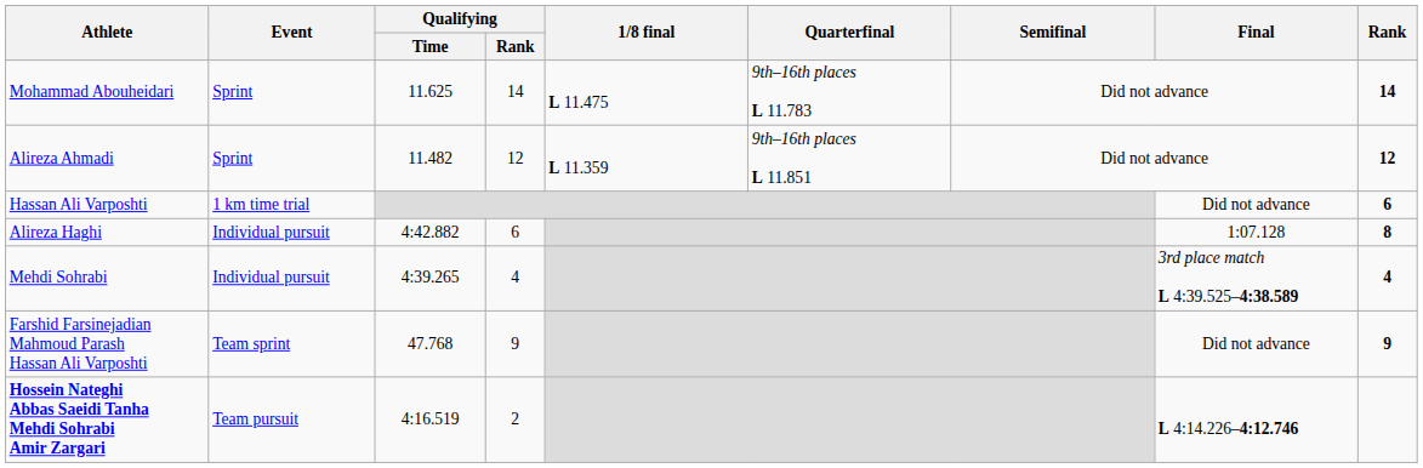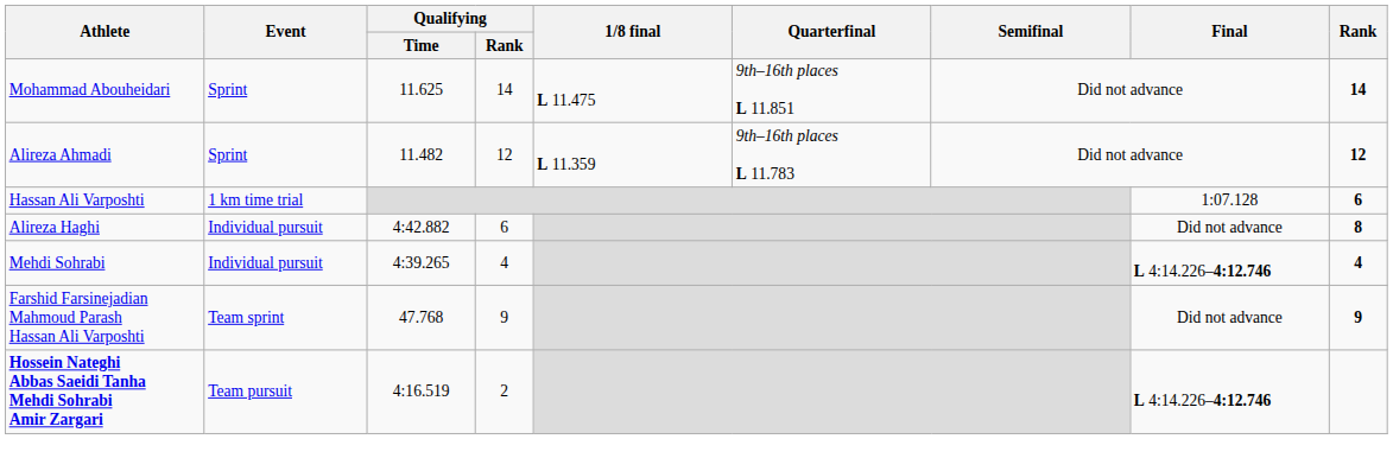 <table class="wikitable" width="98%" style="text-align:center; font-size:90%">
 <tr>
 <th rowspan="2" width="11%">Athlete</th>
 <th rowspan="2" width="9%">Event</th>
 <th colspan="2">Qualifying</th>
 <th rowspan="2" width="11%">1/8 final</th>
 <th rowspan="2" width="11%">Quarterfinal</th>
 <th rowspan="2" width="11%">Semifinal</th>
 <th rowspan="2" width="11%">Final</th>
 <th rowspan="2" width="3%">Rank</th>
 </tr>
 <tr>
 <th width="6%">Time</th>
 <th width="3%">Rank</th>
 </tr>
 <tr>
 <td align="left"><a href='#'>Mohammad Abouheidari</a></td>
 <td align="left"><a href='#'>Sprint</a></td>
 <td>11.625</td>
 <td>14 <strong></strong></td>
 <td align="left"><br><strong>L</strong> 11.475</td>
-<td align="left"><em>9th–16th places</em><br><br><strong>L</strong> 11.783</td>
+<td align="left"><em>9th–16th places</em><br><br><strong>L</strong> 11.851</td>
 <td colspan=2>Did not advance</td>
 <td align=center><strong>14</strong></td>
 </tr>
 <tr>
 <td align="left"><a href='#'>Alireza Ahmadi</a></td>
 <td align="left"><a href='#'>Sprint</a></td>
 <td>11.482</td>
 <td>12 <strong></strong></td>
 <td align="left"><br><strong>L</strong> 11.359</td>
-<td align="left"><em>9th–16th places</em><br><br><strong>L</strong> 11.851</td>
+<td align="left"><em>9th–16th places</em><br><br><strong>L</strong> 11.783</td>
 <td colspan=2>Did not advance</td>
 <td align=center><strong>12</strong></td>
 </tr>
 <tr>
 <td align="left"><a href='#'>Hassan Ali Varposhti</a></td>
 <td align="left"><a href='#'>1 km time trial</a></td>
 <td colspan=5 bgcolor=#DCDCDC></td>
-<td>Did not advance</td>
+<td>1:07.128</td>
 <td><strong>6</strong></td>
 </tr>
 <tr>
 <td align="left"><a href='#'>Alireza Haghi</a></td>
 <td align="left"><a href='#'>Individual pursuit</a></td>
 <td>4:42.882</td>
 <td>6</td>
 <td colspan=3 bgcolor=#DCDCDC></td>
-<td>1:07.128</td>
+<td>Did not advance</td>
 <td><strong>8</strong></td>
 </tr>
 <tr>
 <td align="left"><a href='#'>Mehdi Sohrabi</a></td>
 <td align="left"><a href='#'>Individual pursuit</a></td>
 <td>4:39.265</td>
 <td>4 <strong></strong></td>
 <td colspan=3 bgcolor=#DCDCDC></td>
-<td align="left"><em>3rd place match</em><br><br><strong>L</strong> 4:39.525–<strong>4:38.589</strong></td>
+<td align="left"><br><strong>L</strong> 4:14.226–<strong>4:12.746</strong></td>
 <td><strong>4</strong></td>
 </tr>
 <tr>
 <td align="left"><a href='#'>Farshid Farsinejadian</a><br><a href='#'>Mahmoud Parash</a><br><a href='#'>Hassan Ali Varposhti</a></td>
 <td align="left"><a href='#'>Team sprint</a></td>
 <td>47.768</td>
 <td>9</td>
 <td colspan=3 bgcolor=#DCDCDC></td>
 <td>Did not advance</td>
 <td><strong>9</strong></td>
 </tr>
 <tr>
 <td align="left"><strong><a href='#'>Hossein Nateghi</a><br><a href='#'>Abbas Saeidi Tanha</a><br><a href='#'>Mehdi Sohrabi</a><br><a href='#'>Amir Zargari</a></strong></td>
 <td align="left"><a href='#'>Team pursuit</a></td>
 <td>4:16.519</td>
 <td>2 <strong></strong></td>
 <td colspan=3 bgcolor=#DCDCDC></td>
 <td align="left"><br><strong>L</strong> 4:14.226–<strong>4:12.746</strong></td>
 <td></td>
 </tr>
 </table>
